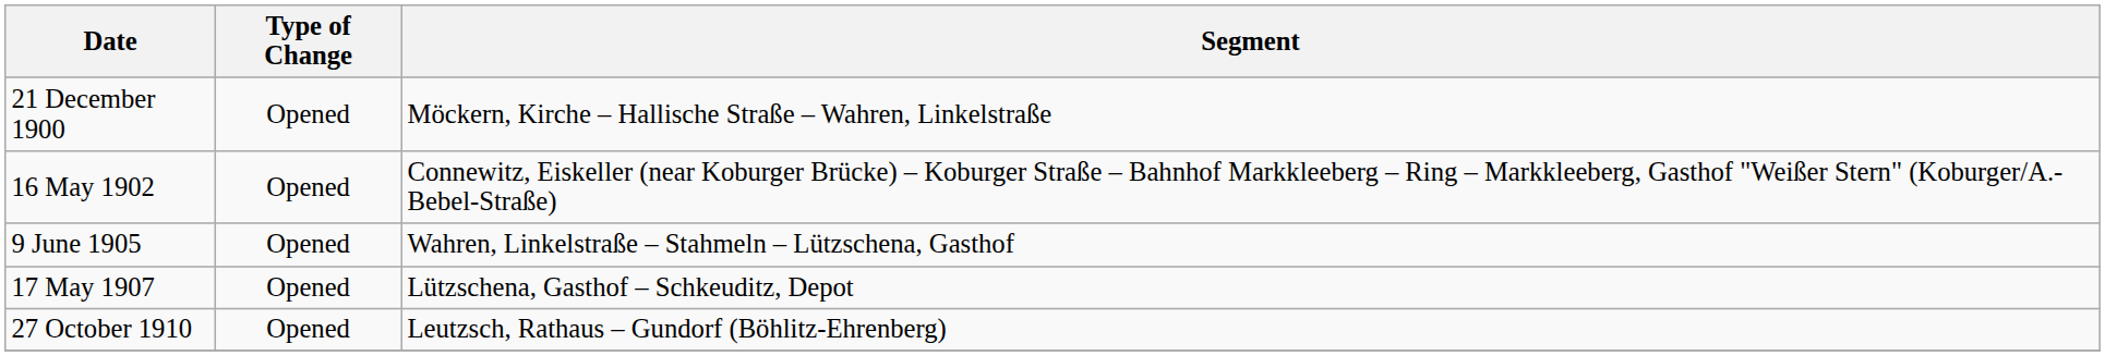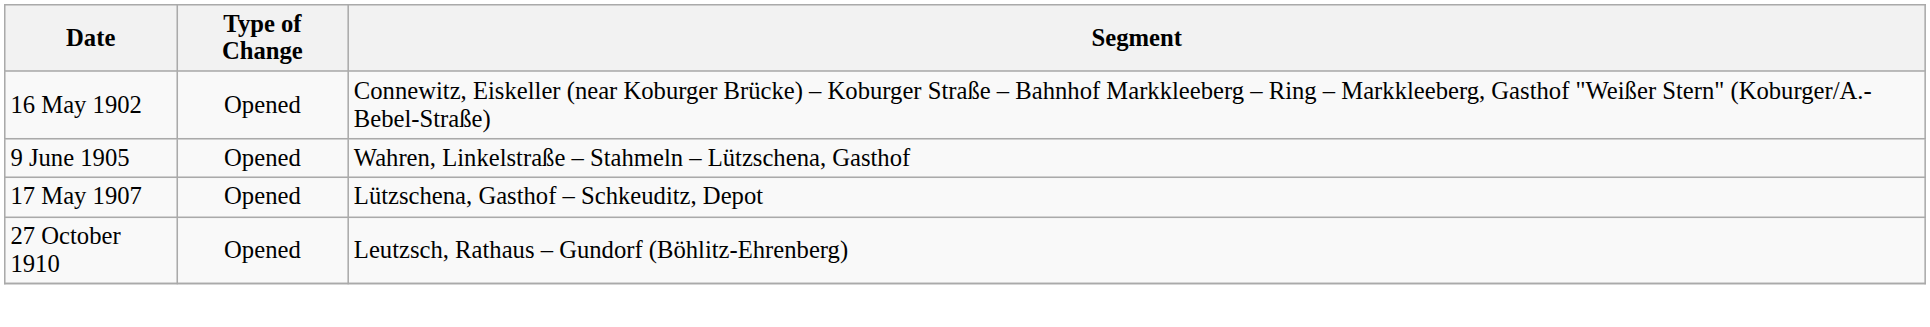 <table class="wikitable">
 <tr>
 <th>Date</th>
 <th>Type of Change</th>
 <th>Segment</th>
-</tr>
-<tr>
-<td>21 December 1900</td>
-<td align="center">Opened</td>
-<td>Möckern, Kirche – Hallische Straße – Wahren, Linkelstraße</td>
 </tr>
 <tr>
 <td>16 May 1902</td>
 <td align="center">Opened</td>
 <td>Connewitz, Eiskeller (near Koburger Brücke) – Koburger Straße – Bahnhof Markkleeberg – Ring – Markkleeberg, Gasthof "Weißer Stern" (Koburger/A.-Bebel-Straße)</td>
 </tr>
 <tr>
 <td>9 June 1905</td>
 <td align="center">Opened</td>
 <td>Wahren, Linkelstraße – Stahmeln – Lützschena, Gasthof</td>
 </tr>
 <tr>
 <td>17 May 1907</td>
 <td align="center">Opened</td>
 <td>Lützschena, Gasthof – Schkeuditz, Depot</td>
 </tr>
 <tr>
 <td>27 October 1910</td>
 <td align="center">Opened</td>
 <td>Leutzsch, Rathaus – Gundorf (Böhlitz-Ehrenberg)</td>
 </tr>
 <tr>
 </tr>
 </table>
